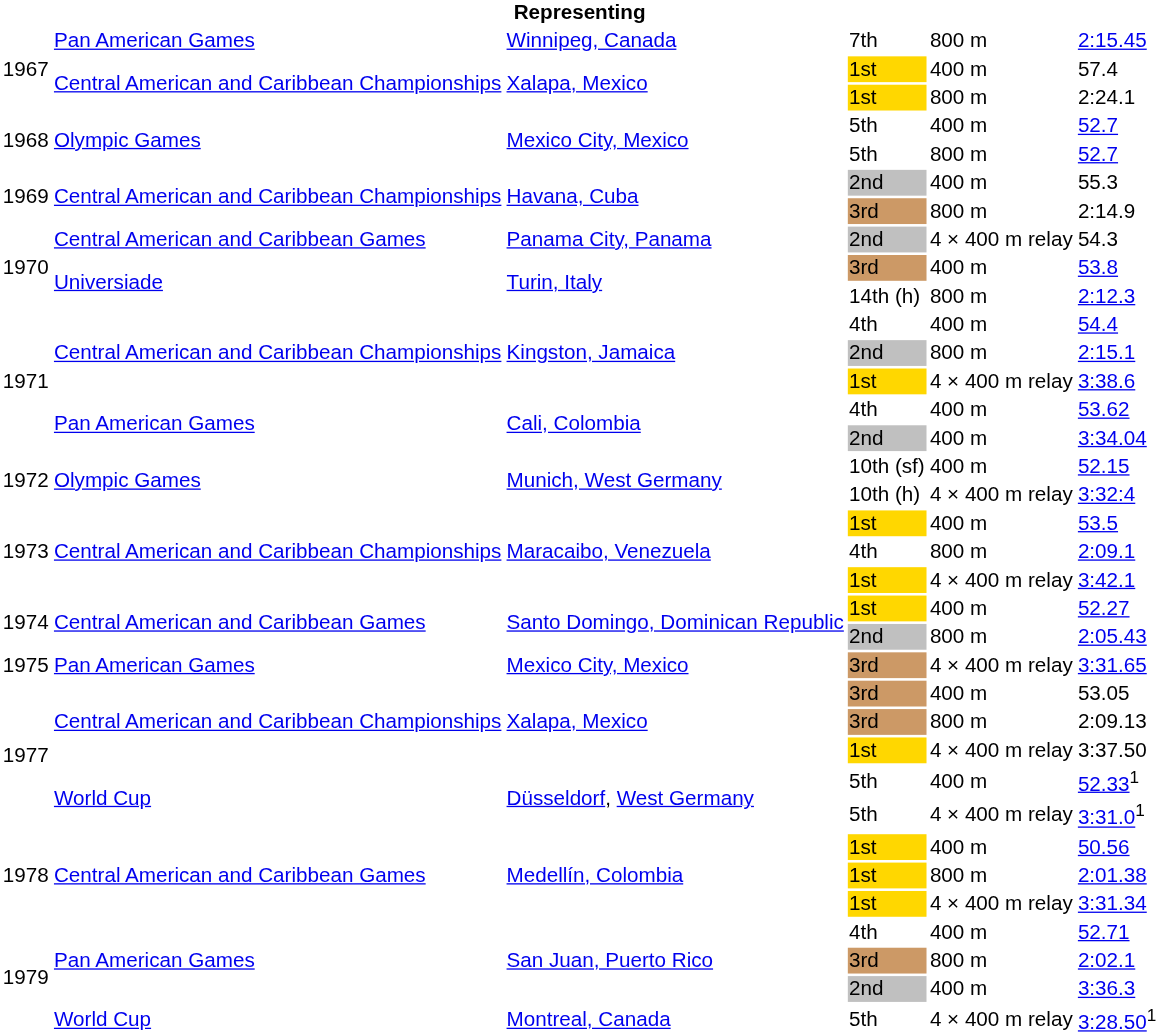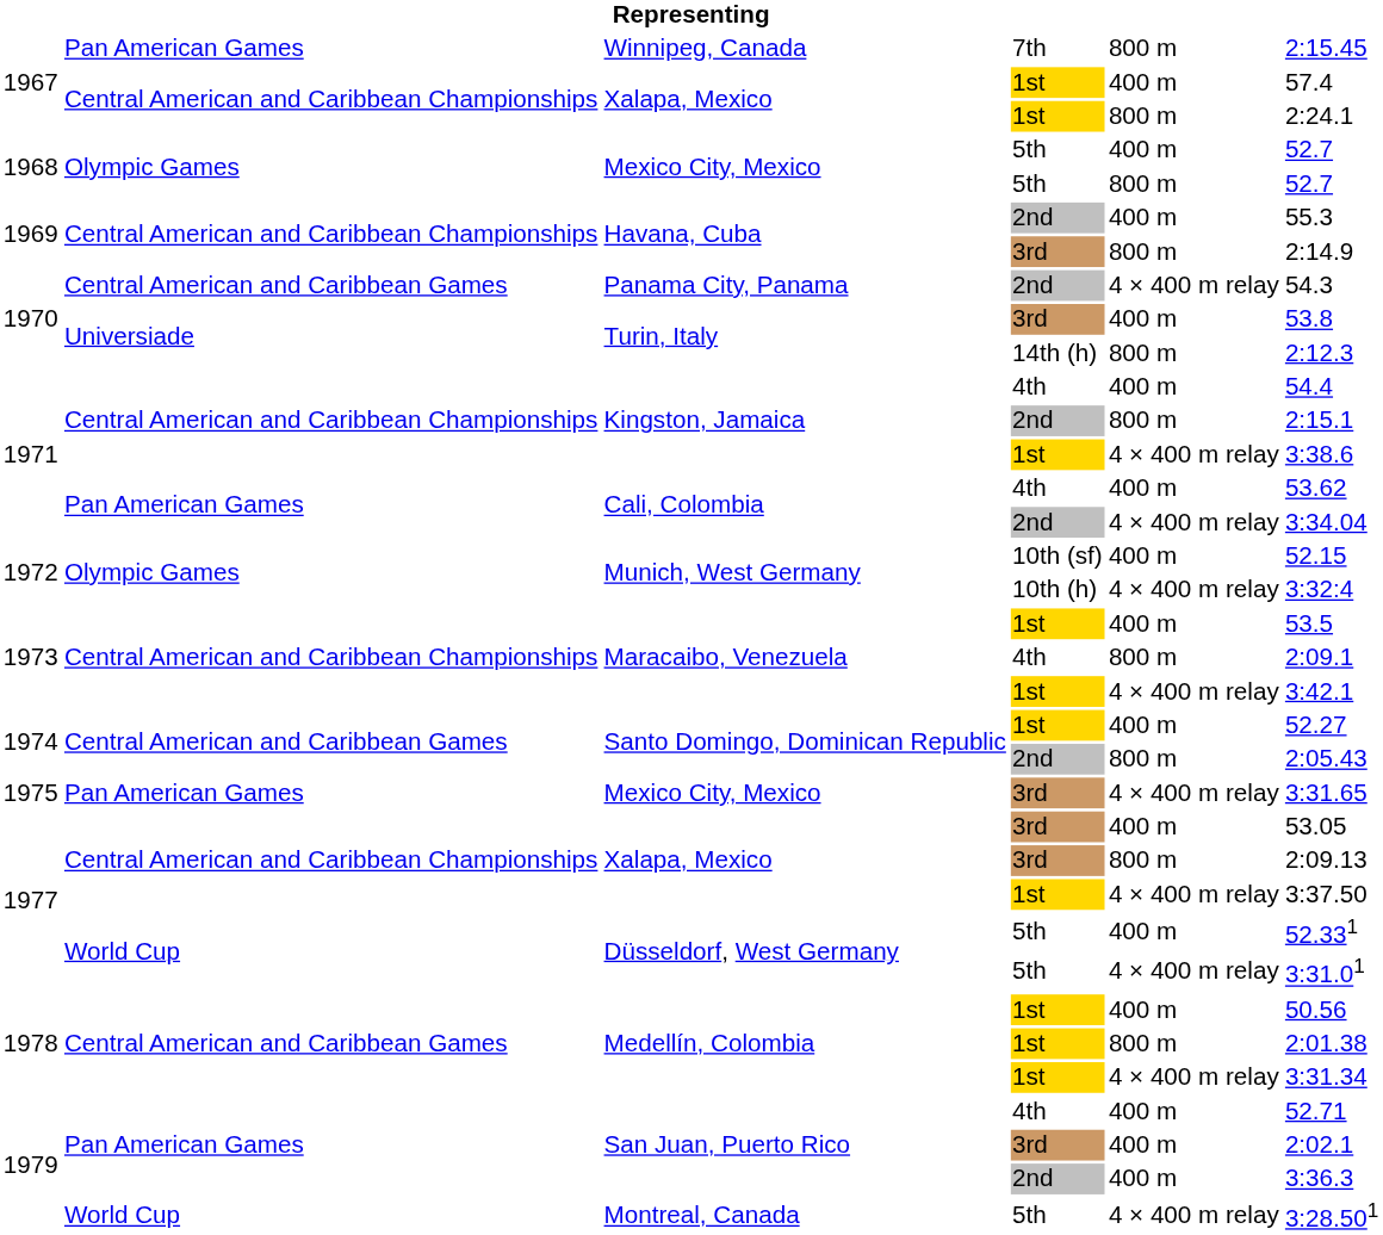 <table>
 <tr>
 <th colspan="6">Representing </th>
 </tr>
 <tr>
 <td rowspan=3>1967</td>
 <td><a href='#'>Pan American Games</a></td>
 <td><a href='#'>Winnipeg, Canada</a></td>
 <td>7th</td>
 <td>800 m</td>
 <td><a href='#'>2:15.45</a></td>
 </tr>
 <tr>
 <td rowspan=2><a href='#'>Central American and Caribbean Championships</a></td>
 <td rowspan=2><a href='#'>Xalapa, Mexico</a></td>
 <td bgcolor=gold>1st</td>
 <td>400 m</td>
 <td>57.4</td>
 </tr>
 <tr>
 <td bgcolor=gold>1st</td>
 <td>800 m</td>
 <td>2:24.1</td>
 </tr>
 <tr>
 <td rowspan=2>1968</td>
 <td rowspan=2><a href='#'>Olympic Games</a></td>
 <td rowspan=2><a href='#'>Mexico City, Mexico</a></td>
 <td>5th</td>
 <td>400 m</td>
 <td><a href='#'>52.7</a></td>
 </tr>
 <tr>
 <td>5th</td>
 <td>800 m</td>
 <td><a href='#'>52.7</a></td>
 </tr>
 <tr>
 <td rowspan=2>1969</td>
 <td rowspan=2><a href='#'>Central American and Caribbean Championships</a></td>
 <td rowspan=2><a href='#'>Havana, Cuba</a></td>
 <td bgcolor=silver>2nd</td>
 <td>400 m</td>
 <td>55.3</td>
 </tr>
 <tr>
 <td bgcolor=cc9966>3rd</td>
 <td>800 m</td>
 <td>2:14.9</td>
 </tr>
 <tr>
 <td rowspan=3>1970</td>
 <td><a href='#'>Central American and Caribbean Games</a></td>
 <td><a href='#'>Panama City, Panama</a></td>
 <td bgcolor=silver>2nd</td>
 <td>4 × 400 m relay</td>
 <td>54.3</td>
 </tr>
 <tr>
 <td rowspan=2><a href='#'>Universiade</a></td>
 <td rowspan=2><a href='#'>Turin, Italy</a></td>
 <td bgcolor=cc9966>3rd</td>
 <td>400 m</td>
 <td><a href='#'>53.8</a></td>
 </tr>
 <tr>
 <td>14th (h)</td>
 <td>800 m</td>
 <td><a href='#'>2:12.3</a></td>
 </tr>
 <tr>
 <td rowspan=5>1971</td>
 <td rowspan=3><a href='#'>Central American and Caribbean Championships</a></td>
 <td rowspan=3><a href='#'>Kingston, Jamaica</a></td>
 <td>4th</td>
 <td>400 m</td>
 <td><a href='#'>54.4</a></td>
 </tr>
 <tr>
 <td bgcolor=silver>2nd</td>
 <td>800 m</td>
 <td><a href='#'>2:15.1</a></td>
 </tr>
 <tr>
 <td bgcolor=gold>1st</td>
 <td>4 × 400 m relay</td>
 <td><a href='#'>3:38.6</a></td>
 </tr>
 <tr>
 <td rowspan=2><a href='#'>Pan American Games</a></td>
 <td rowspan=2><a href='#'>Cali, Colombia</a></td>
 <td>4th</td>
 <td>400 m</td>
 <td><a href='#'>53.62</a></td>
 </tr>
 <tr>
 <td bgcolor=silver>2nd</td>
-<td>400 m</td>
+<td>4 × 400 m relay</td>
 <td><a href='#'>3:34.04</a></td>
 </tr>
 <tr>
 <td rowspan=2>1972</td>
 <td rowspan=2><a href='#'>Olympic Games</a></td>
 <td rowspan=2><a href='#'>Munich, West Germany</a></td>
 <td>10th (sf)</td>
 <td>400 m</td>
 <td><a href='#'>52.15</a></td>
 </tr>
 <tr>
 <td>10th (h)</td>
 <td>4 × 400 m relay</td>
 <td><a href='#'>3:32:4</a></td>
 </tr>
 <tr>
 <td rowspan=3>1973</td>
 <td rowspan=3><a href='#'>Central American and Caribbean Championships</a></td>
 <td rowspan=3><a href='#'>Maracaibo, Venezuela</a></td>
 <td bgcolor=gold>1st</td>
 <td>400 m</td>
 <td><a href='#'>53.5</a></td>
 </tr>
 <tr>
 <td>4th</td>
 <td>800 m</td>
 <td><a href='#'>2:09.1</a></td>
 </tr>
 <tr>
 <td bgcolor=gold>1st</td>
 <td>4 × 400 m relay</td>
 <td><a href='#'>3:42.1</a></td>
 </tr>
 <tr>
 <td rowspan=2>1974</td>
 <td rowspan=2><a href='#'>Central American and Caribbean Games</a></td>
 <td rowspan=2><a href='#'>Santo Domingo, Dominican Republic</a></td>
 <td bgcolor=gold>1st</td>
 <td>400 m</td>
 <td><a href='#'>52.27</a></td>
 </tr>
 <tr>
 <td bgcolor=silver>2nd</td>
 <td>800 m</td>
 <td><a href='#'>2:05.43</a></td>
 </tr>
 <tr>
 <td>1975</td>
 <td><a href='#'>Pan American Games</a></td>
 <td><a href='#'>Mexico City, Mexico</a></td>
 <td bgcolor=cc9966>3rd</td>
 <td>4 × 400 m relay</td>
 <td><a href='#'>3:31.65</a></td>
 </tr>
 <tr>
 <td rowspan=5>1977</td>
 <td rowspan=3><a href='#'>Central American and Caribbean Championships</a></td>
 <td rowspan=3><a href='#'>Xalapa, Mexico</a></td>
 <td bgcolor=cc9966>3rd</td>
 <td>400 m</td>
 <td>53.05</td>
 </tr>
 <tr>
 <td bgcolor=cc9966>3rd</td>
 <td>800 m</td>
 <td>2:09.13</td>
 </tr>
 <tr>
 <td bgcolor=gold>1st</td>
 <td>4 × 400 m relay</td>
 <td>3:37.50</td>
 </tr>
 <tr>
 <td rowspan=2><a href='#'>World Cup</a></td>
 <td rowspan=2><a href='#'>Düsseldorf</a>, <a href='#'>West Germany</a></td>
 <td>5th</td>
 <td>400 m</td>
 <td><a href='#'>52.33</a><sup>1</sup></td>
 </tr>
 <tr>
 <td>5th</td>
 <td>4 × 400 m relay</td>
 <td><a href='#'>3:31.0</a><sup>1</sup></td>
 </tr>
 <tr>
 <td rowspan=3>1978</td>
 <td rowspan=3><a href='#'>Central American and Caribbean Games</a></td>
 <td rowspan=3><a href='#'>Medellín, Colombia</a></td>
 <td bgcolor=gold>1st</td>
 <td>400 m</td>
 <td><a href='#'>50.56</a></td>
 </tr>
 <tr>
 <td bgcolor=gold>1st</td>
 <td>800 m</td>
 <td><a href='#'>2:01.38</a></td>
 </tr>
 <tr>
 <td bgcolor=gold>1st</td>
 <td>4 × 400 m relay</td>
 <td><a href='#'>3:31.34</a></td>
 </tr>
 <tr>
 <td rowspan=4>1979</td>
 <td rowspan=3><a href='#'>Pan American Games</a></td>
 <td rowspan=3><a href='#'>San Juan, Puerto Rico</a></td>
 <td>4th</td>
 <td>400 m</td>
 <td><a href='#'>52.71</a></td>
 </tr>
 <tr>
 <td bgcolor=cc9966>3rd</td>
-<td>800 m</td>
+<td>400 m</td>
 <td><a href='#'>2:02.1</a></td>
 </tr>
 <tr>
 <td bgcolor=silver>2nd</td>
 <td>400 m</td>
 <td><a href='#'>3:36.3</a></td>
 </tr>
 <tr>
 <td><a href='#'>World Cup</a></td>
 <td><a href='#'>Montreal, Canada</a></td>
 <td>5th</td>
 <td>4 × 400 m relay</td>
 <td><a href='#'>3:28.50</a><sup>1</sup></td>
 </tr>
 </table>
